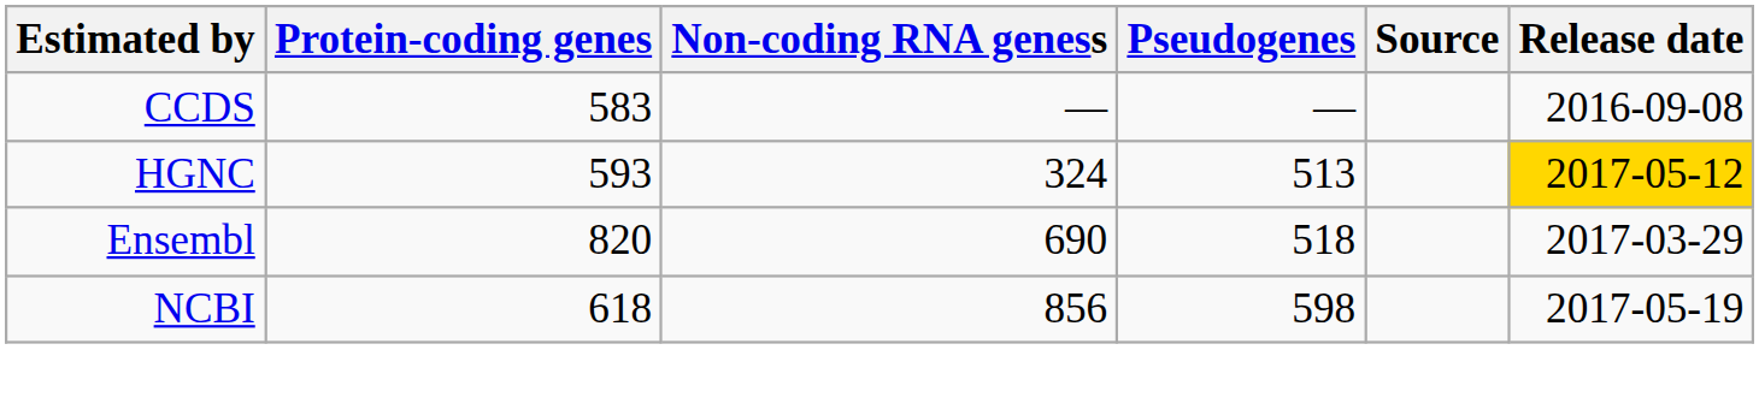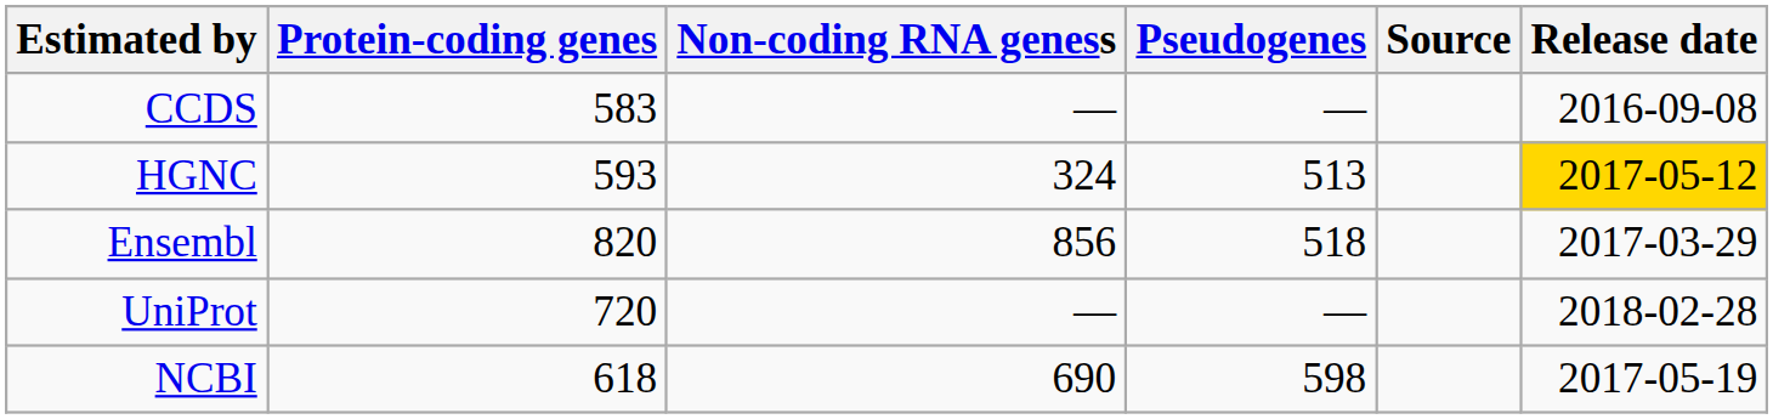 <table class="wikitable" style="text-align:right">
 <tr>
 <th>Estimated by</th>
 <th><a href='#'>Protein-coding genes</a></th>
 <th><a href='#'>Non-coding RNA genes</a>s</th>
 <th><a href='#'>Pseudogenes</a></th>
 <th>Source</th>
 <th>Release date</th>
 </tr>
 <tr>
 <td><a href='#'>CCDS</a></td>
 <td>583</td>
 <td>—</td>
 <td>—</td>
 <td style="text-align:center"></td>
 <td>2016-09-08</td>
 </tr>
 <tr>
 <td><a href='#'>HGNC</a></td>
 <td>593</td>
 <td>324</td>
 <td>513</td>
 <td style="text-align:center"></td>
 <td style="background: gold;">2017-05-12</td>
 </tr>
 <tr>
 <td><a href='#'>Ensembl</a></td>
 <td>820</td>
-<td>690</td>
+<td>856</td>
 <td>518</td>
 <td style="text-align:center"></td>
 <td>2017-03-29</td>
 </tr>
 <tr>
+<td><a href='#'>UniProt</a></td>
+<td>720</td>
+<td>—</td>
+<td>—</td>
+<td style="text-align:center"></td>
+<td>2018-02-28</td>
+</tr>
+<tr>
 <td><a href='#'>NCBI</a></td>
 <td>618</td>
-<td>856</td>
+<td>690</td>
 <td>598</td>
 <td style="text-align:center"></td>
 <td>2017-05-19</td>
 </tr>
 </table>
